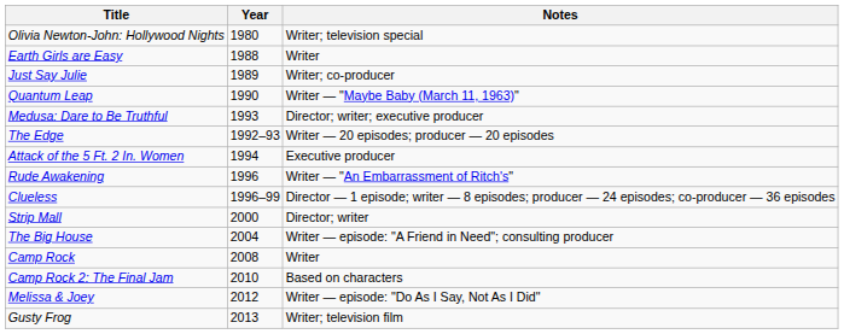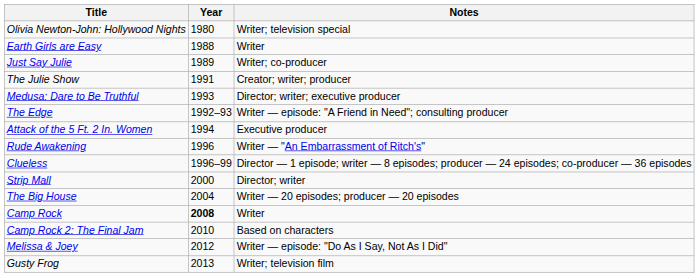 <table class="wikitable plainrowheaders sortable">
 <tr>
 <th scope="col">Title</th>
 <th scope="col">Year</th>
 <th scope="col">Notes</th>
 </tr>
 <tr>
 <td scope="row"><em>Olivia Newton-John: Hollywood Nights</em></td>
 <td>1980</td>
 <td>Writer; television special</td>
 </tr>
 <tr>
 <td scope="row"><em><a href='#'>Earth Girls are Easy</a></em></td>
 <td>1988</td>
 <td>Writer</td>
 </tr>
 <tr>
 <td scope="row"><em><a href='#'>Just Say Julie</a></em></td>
 <td>1989</td>
 <td>Writer; co-producer</td>
 </tr>
 <tr>
-<td scope="row"><em><a href='#'>Quantum Leap</a></em></td>
-<td>1990</td>
-<td>Writer — "<a href='#'>Maybe Baby (March 11, 1963)</a>"</td>
+<td scope="row"><em>The Julie Show</em></td>
+<td>1991</td>
+<td>Creator; writer; producer</td>
 </tr>
 <tr>
 <td scope="row"><em><a href='#'>Medusa: Dare to Be Truthful</a></em></td>
 <td>1993</td>
 <td>Director; writer; executive producer</td>
 </tr>
 <tr>
 <td scope="row"><em><a href='#'>The Edge</a></em></td>
 <td>1992–93</td>
-<td>Writer — 20 episodes; producer — 20 episodes</td>
+<td>Writer — episode: "A Friend in Need"; consulting producer</td>
 </tr>
 <tr>
 <td scope="row"><em><a href='#'>Attack of the 5 Ft. 2 In. Women</a></em></td>
 <td>1994</td>
 <td>Executive producer</td>
 </tr>
 <tr>
 <td scope="row"><em><a href='#'>Rude Awakening</a></em></td>
 <td>1996</td>
 <td>Writer — "<a href='#'>An Embarrassment of Ritch's</a>"</td>
 </tr>
 <tr>
 <td scope="row"><em><a href='#'>Clueless</a></em></td>
 <td>1996–99</td>
 <td>Director — 1 episode; writer — 8 episodes; producer — 24 episodes; co-producer — 36 episodes</td>
 </tr>
 <tr>
 <td scope="row"><em><a href='#'>Strip Mall</a></em></td>
 <td>2000</td>
 <td>Director; writer</td>
 </tr>
 <tr>
 <td scope="row"><em><a href='#'>The Big House</a></em></td>
 <td>2004</td>
-<td>Writer — episode: "A Friend in Need"; consulting producer</td>
+<td>Writer — 20 episodes; producer — 20 episodes</td>
 </tr>
 <tr>
 <td scope="row"><em><a href='#'>Camp Rock</a></em></td>
-<td>2008</td>
+<td><strong>2008</strong></td>
 <td>Writer</td>
 </tr>
 <tr>
 <td scope="row"><em><a href='#'>Camp Rock 2: The Final Jam</a></em></td>
 <td>2010</td>
 <td>Based on characters</td>
 </tr>
 <tr>
 <td scope="row"><em><a href='#'>Melissa & Joey</a></em></td>
 <td>2012</td>
 <td>Writer — episode: "Do As I Say, Not As I Did"</td>
 </tr>
 <tr>
 <td scope="row"><em>Gusty Frog</em></td>
 <td>2013</td>
 <td>Writer; television film</td>
 </tr>
 </table>
